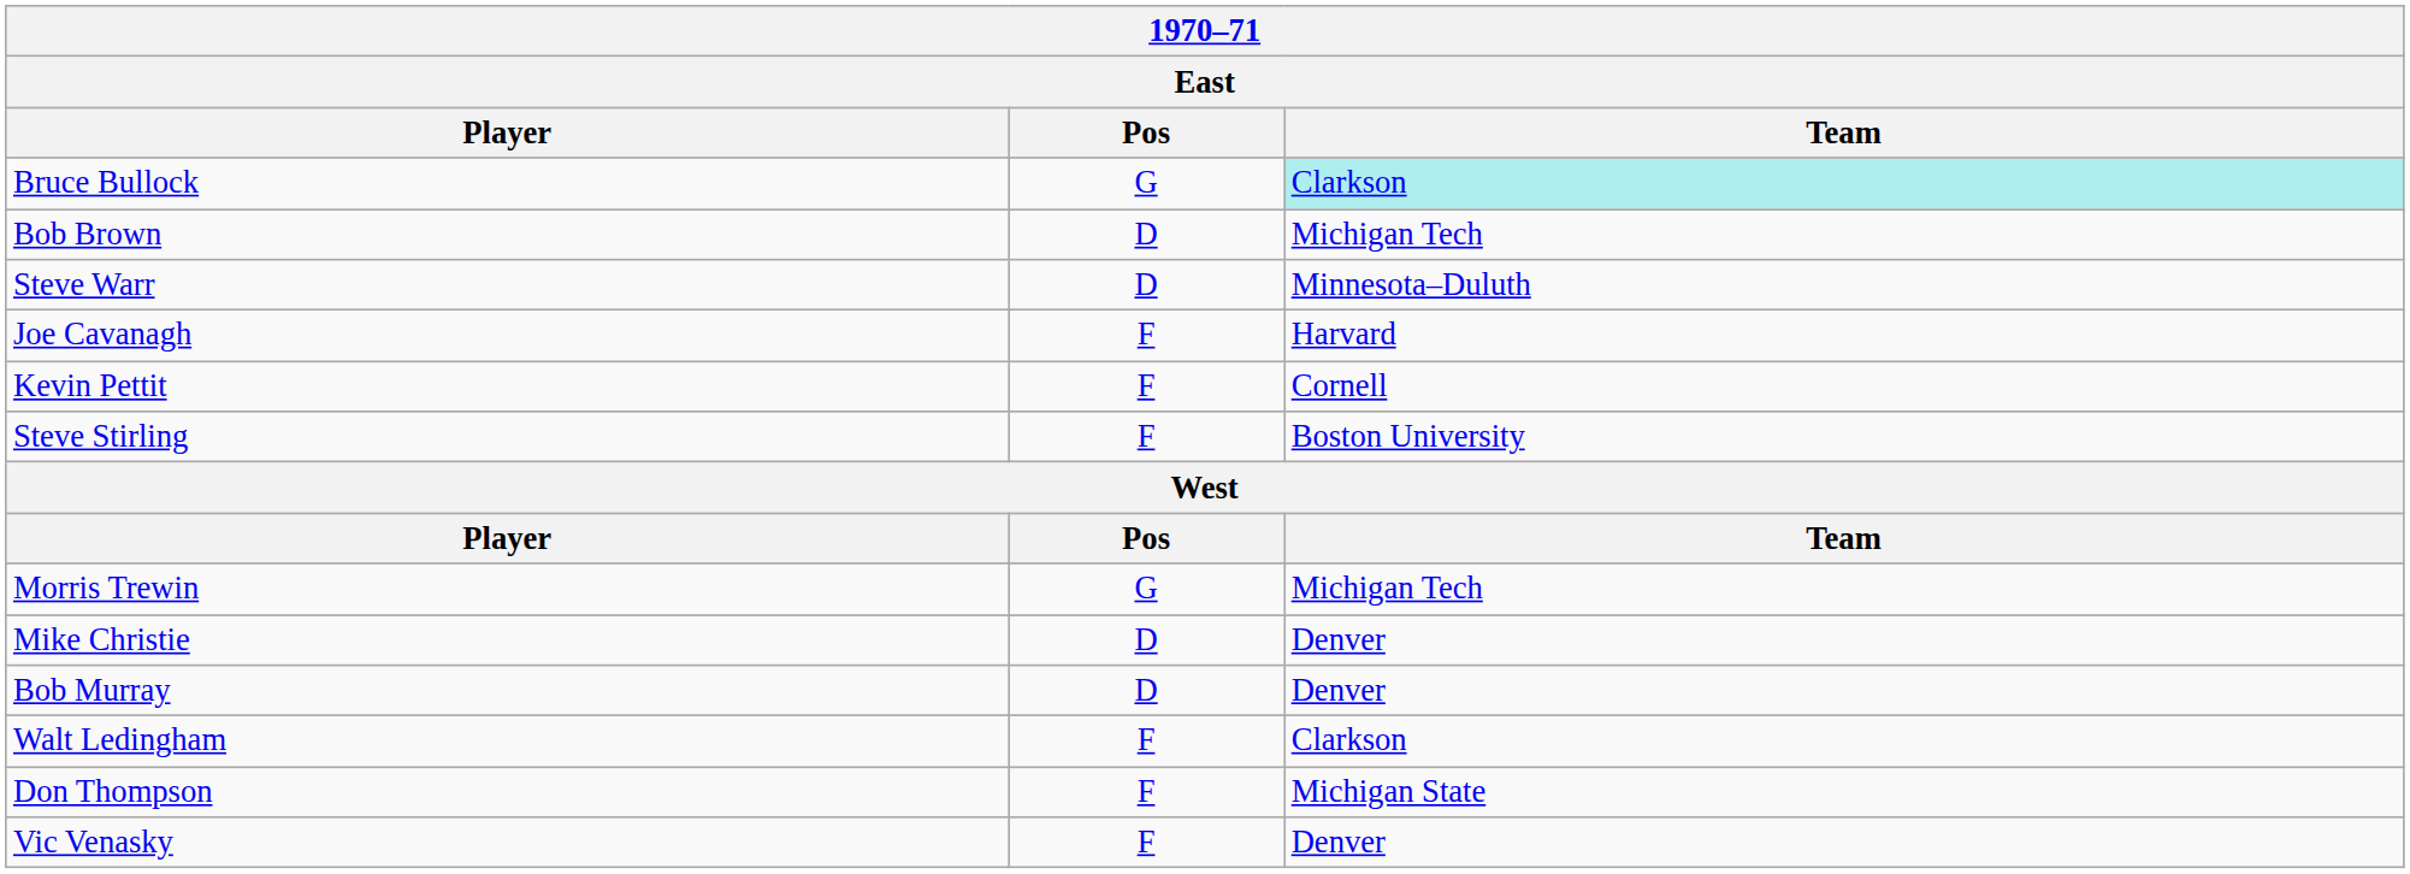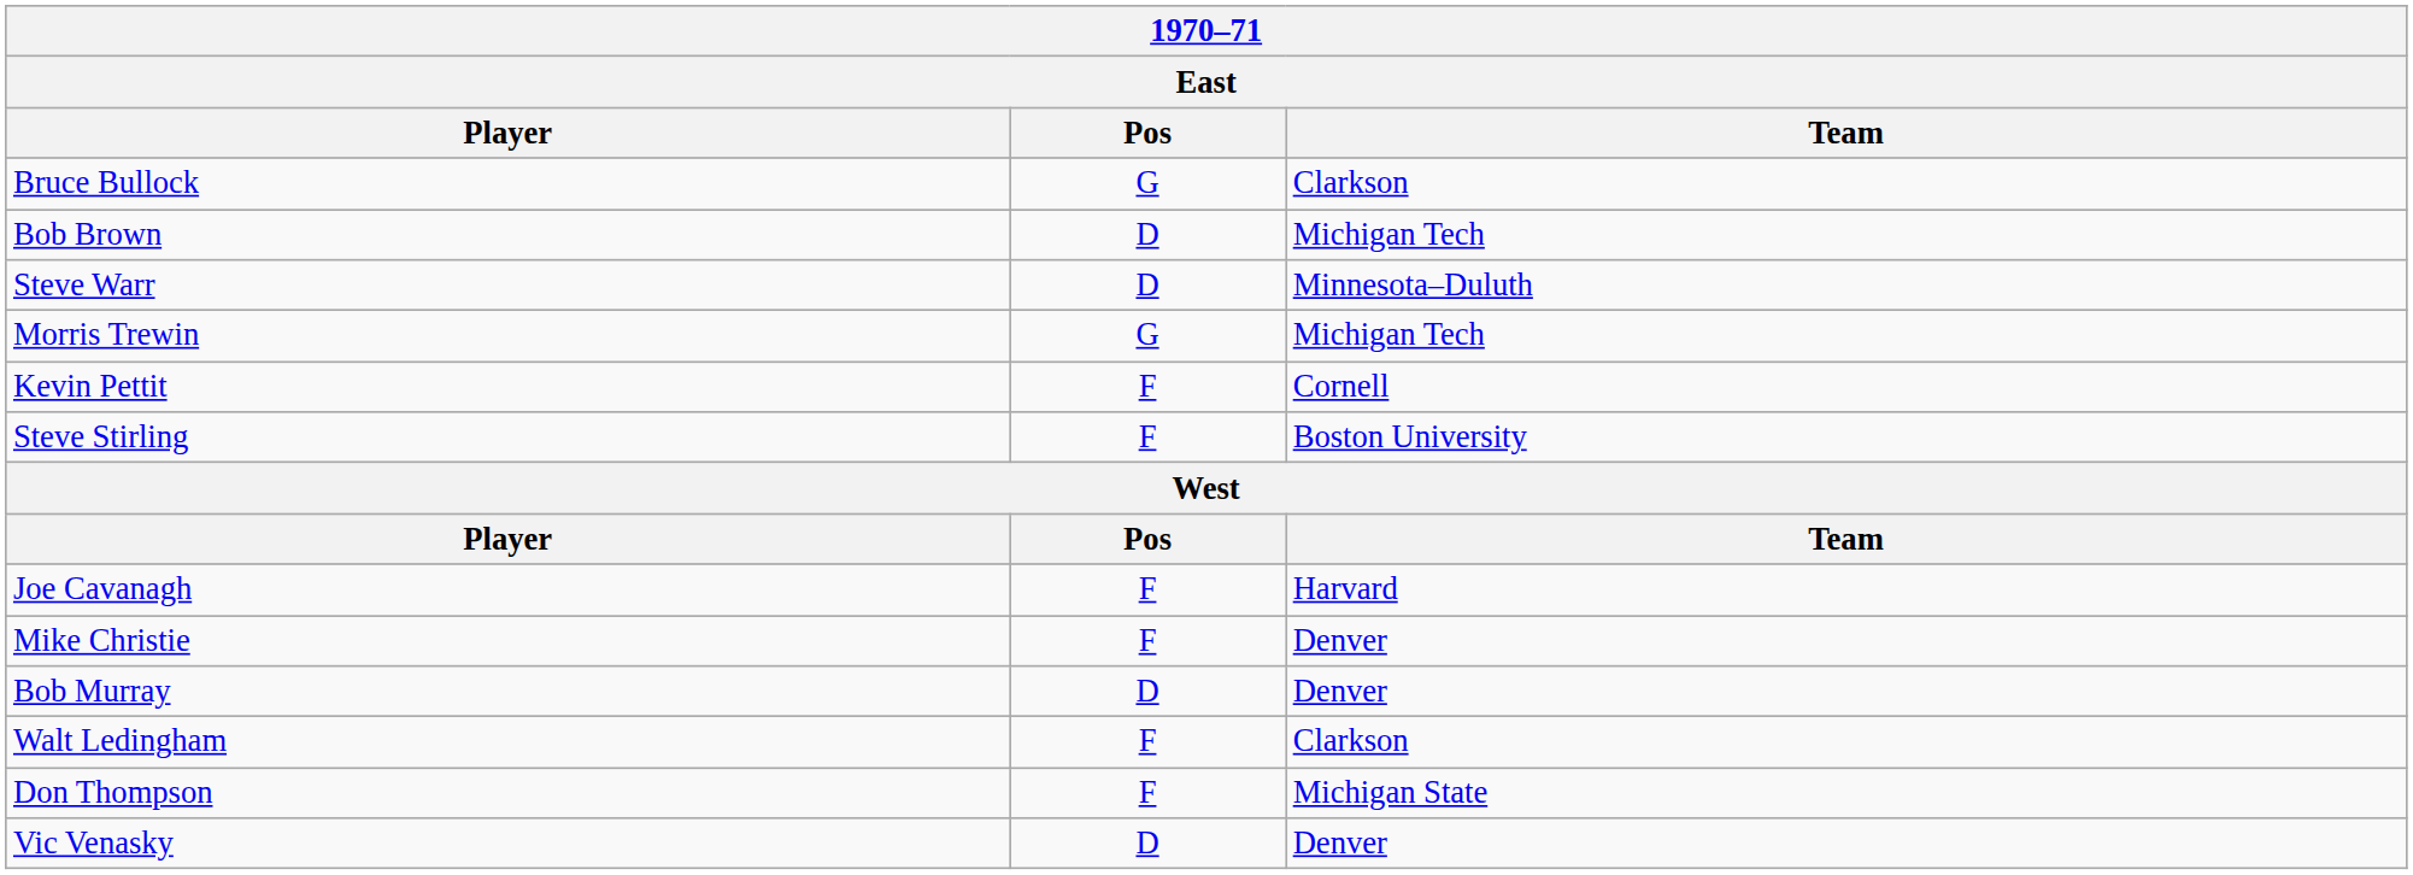 <table class="wikitable" width=95%>
 <tr>
 <th colspan=3><a href='#'>1970–71</a></th>
 </tr>
 <tr>
 <th colspan=3><strong>East</strong></th>
 </tr>
 <tr>
 <th>Player</th>
 <th>Pos</th>
 <th>Team</th>
 </tr>
 <tr>
 <td><a href='#'>Bruce Bullock</a></td>
 <td style="text-align:center;"><a href='#'>G</a></td>
-<td style="background: paleturquoise;"><a href='#'>Clarkson</a></td>
+<td><a href='#'>Clarkson</a></td>
 </tr>
 <tr>
 <td><a href='#'>Bob Brown</a></td>
 <td style="text-align:center;"><a href='#'>D</a></td>
 <td><a href='#'>Michigan Tech</a></td>
 </tr>
 <tr>
 <td><a href='#'>Steve Warr</a></td>
 <td style="text-align:center;"><a href='#'>D</a></td>
 <td><a href='#'>Minnesota–Duluth</a></td>
 </tr>
 <tr>
-<td><a href='#'>Joe Cavanagh</a></td>
-<td style="text-align:center;"><a href='#'>F</a></td>
-<td><a href='#'>Harvard</a></td>
+<td><a href='#'>Morris Trewin</a></td>
+<td style="text-align:center;"><a href='#'>G</a></td>
+<td><a href='#'>Michigan Tech</a></td>
 </tr>
 <tr>
 <td><a href='#'>Kevin Pettit</a></td>
 <td style="text-align:center;"><a href='#'>F</a></td>
 <td><a href='#'>Cornell</a></td>
 </tr>
 <tr>
 <td><a href='#'>Steve Stirling</a></td>
 <td style="text-align:center;"><a href='#'>F</a></td>
 <td><a href='#'>Boston University</a></td>
 </tr>
 <tr>
 <th colspan=3><strong>West</strong></th>
 </tr>
 <tr>
 <th>Player</th>
 <th>Pos</th>
 <th>Team</th>
 </tr>
 <tr>
-<td><a href='#'>Morris Trewin</a></td>
-<td style="text-align:center;"><a href='#'>G</a></td>
-<td><a href='#'>Michigan Tech</a></td>
+<td><a href='#'>Joe Cavanagh</a></td>
+<td style="text-align:center;"><a href='#'>F</a></td>
+<td><a href='#'>Harvard</a></td>
 </tr>
 <tr>
 <td><a href='#'>Mike Christie</a></td>
-<td style="text-align:center;"><a href='#'>D</a></td>
+<td style="text-align:center;"><a href='#'>F</a></td>
 <td><a href='#'>Denver</a></td>
 </tr>
 <tr>
 <td><a href='#'>Bob Murray</a></td>
 <td style="text-align:center;"><a href='#'>D</a></td>
 <td><a href='#'>Denver</a></td>
 </tr>
 <tr>
 <td><a href='#'>Walt Ledingham</a></td>
 <td style="text-align:center;"><a href='#'>F</a></td>
 <td><a href='#'>Clarkson</a></td>
 </tr>
 <tr>
 <td><a href='#'>Don Thompson</a></td>
 <td style="text-align:center;"><a href='#'>F</a></td>
 <td><a href='#'>Michigan State</a></td>
 </tr>
 <tr>
 <td><a href='#'>Vic Venasky</a></td>
-<td style="text-align:center;"><a href='#'>F</a></td>
+<td style="text-align:center;"><a href='#'>D</a></td>
 <td><a href='#'>Denver</a></td>
 </tr>
 </table>
